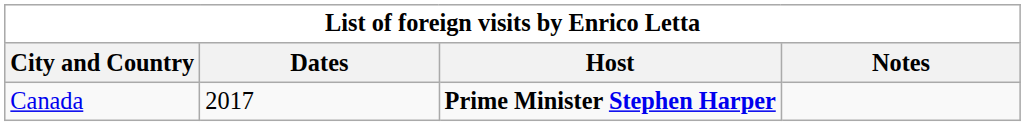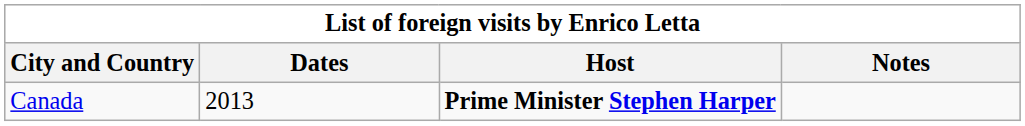 <table class="wikitable mw-collapsible mw-collapsed" cellspacing="0" cellpadding="0">
 <tr>
 <td colspan="4" bgcolor="white" align="center" style="color:black;"><strong>List of foreign visits by Enrico Letta</strong></td>
 </tr>
 <tr bgcolor="#efefef">
 <th rowspan="1">City and Country</th>
 <th rowspan="1" width="150" align="center">Dates</th>
 <th colspan="1" align="center">Host</th>
 <th rowspan="1" width="150" align="center">Notes</th>
 </tr>
 <tr>
 <td><a href='#'>Canada</a></td>
-<td>2017</td>
+<td>2013</td>
 <td><strong>Prime Minister <a href='#'>Stephen Harper</a></strong></td>
 <td></td>
 </tr>
 </table>
